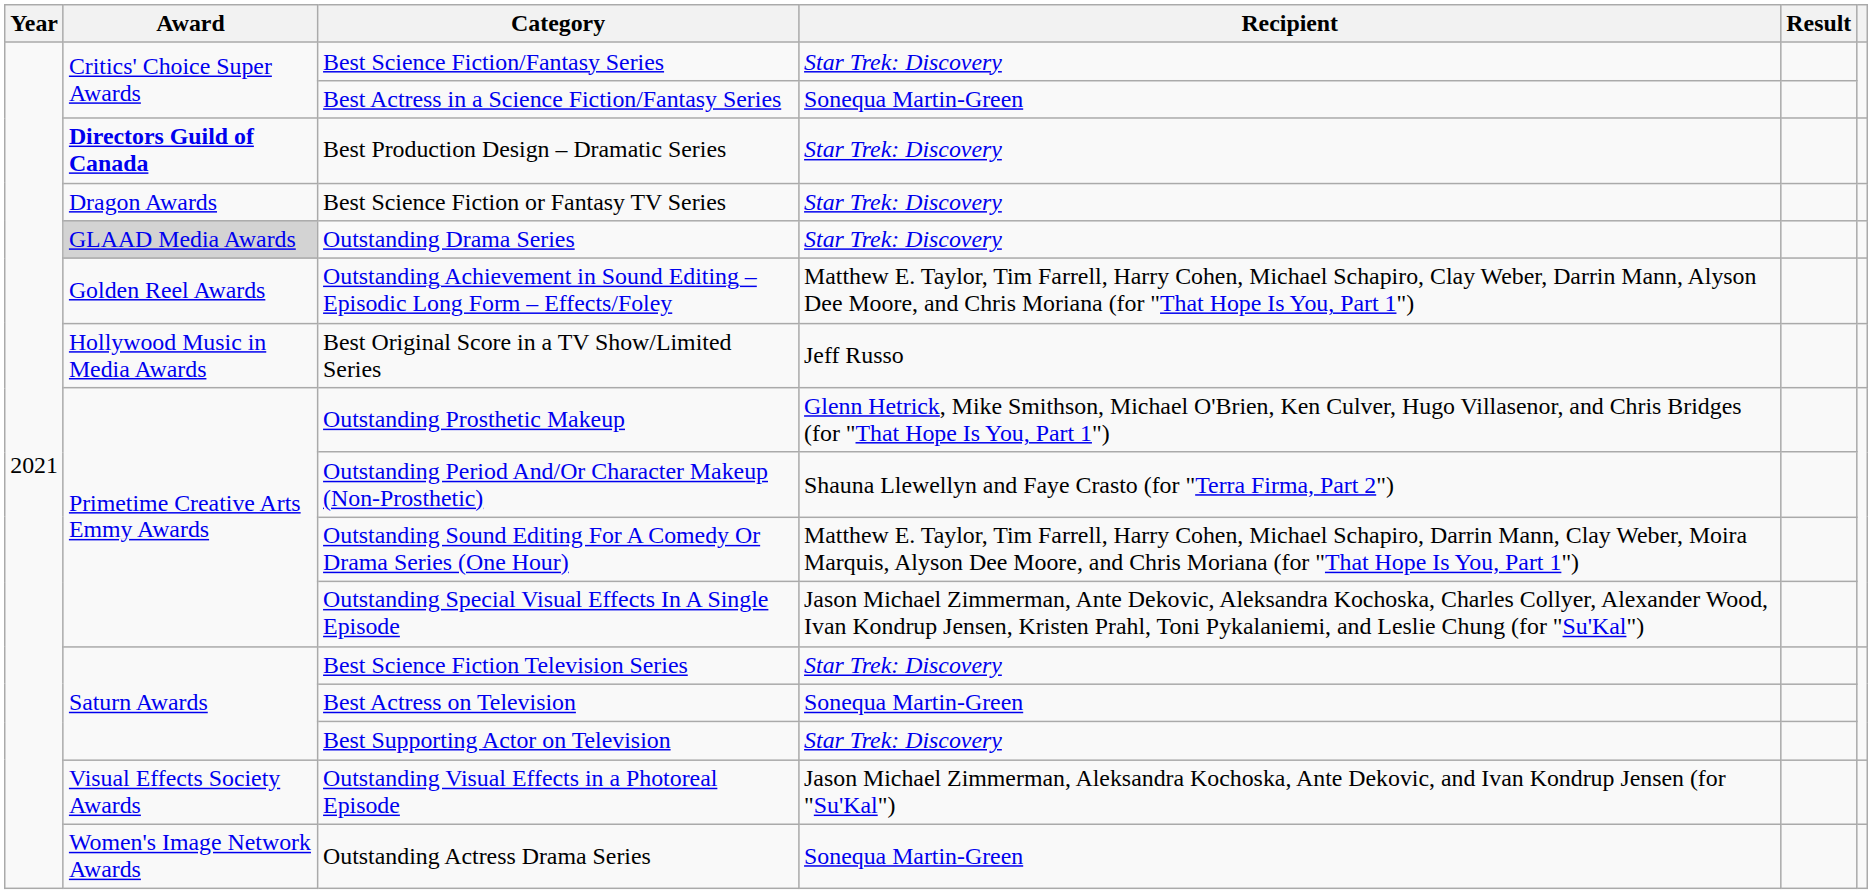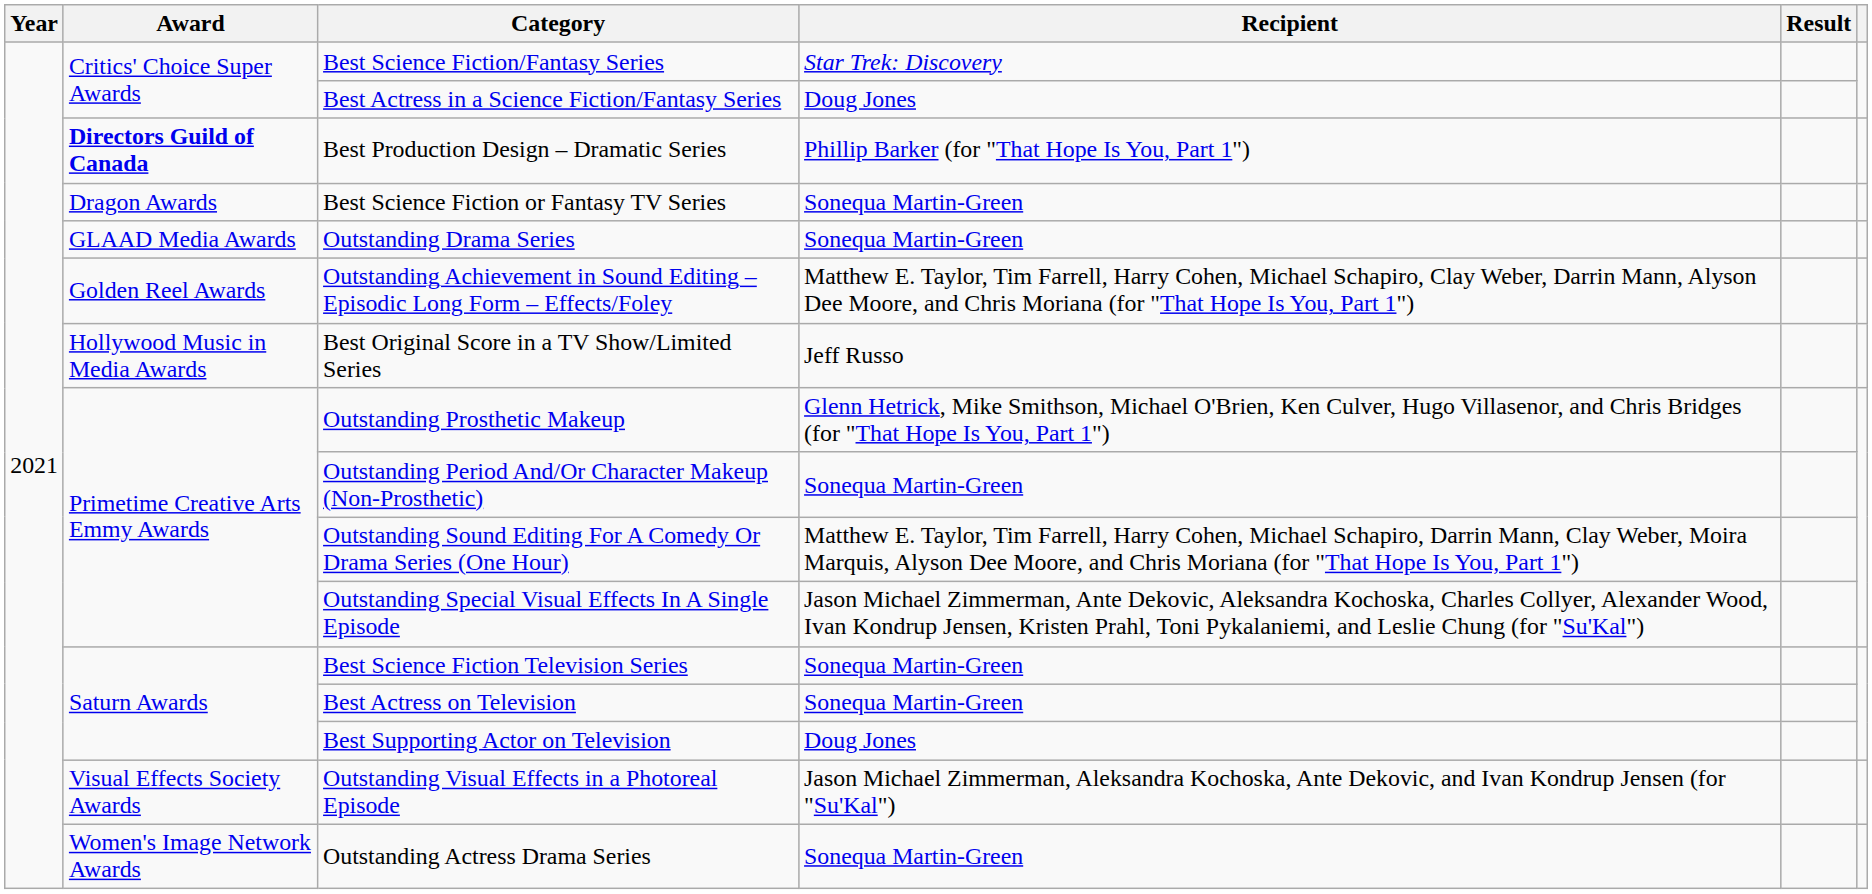 <table class="wikitable sortable" style="width: 99%;">
 <tr>
 <th>Year</th>
 <th>Award</th>
 <th>Category</th>
 <th>Recipient</th>
 <th>Result</th>
 <th scope="col" class="unsortable"></th>
 </tr>
 <tr>
 <td rowspan="16">2021</td>
 <td rowspan="2"><a href='#'>Critics' Choice Super Awards</a></td>
 <td><a href='#'>Best Science Fiction/Fantasy Series</a></td>
 <td><em><a href='#'>Star Trek: Discovery</a></em></td>
 <td></td>
 <td style="text-align:center" rowspan="2"></td>
 </tr>
 <tr>
 <td><a href='#'>Best Actress in a Science Fiction/Fantasy Series</a></td>
-<td><a href='#'>Sonequa Martin-Green</a></td>
+<td><a href='#'>Doug Jones</a></td>
 <td></td>
 </tr>
 <tr>
 <td><strong><a href='#'>Directors Guild of Canada</a></strong></td>
 <td>Best Production Design – Dramatic Series</td>
-<td><em><a href='#'>Star Trek: Discovery</a></em></td>
+<td><a href='#'>Phillip Barker</a> (for "<a href='#'>That Hope Is You, Part 1</a>")</td>
 <td></td>
 <td style="text-align:center;"></td>
 </tr>
 <tr>
 <td scope="row"><a href='#'>Dragon Awards</a></td>
 <td>Best Science Fiction or Fantasy TV Series</td>
-<td><em><a href='#'>Star Trek: Discovery</a></em></td>
+<td><a href='#'>Sonequa Martin-Green</a></td>
 <td></td>
 <td style="text-align:center"></td>
 </tr>
 <tr>
-<td style="background: lightgrey;"><a href='#'>GLAAD Media Awards</a></td>
+<td><a href='#'>GLAAD Media Awards</a></td>
 <td><a href='#'>Outstanding Drama Series</a></td>
-<td><em><a href='#'>Star Trek: Discovery</a></em></td>
+<td><a href='#'>Sonequa Martin-Green</a></td>
 <td></td>
 <td style="text-align:center"></td>
 </tr>
 <tr>
 <td><a href='#'>Golden Reel Awards</a></td>
 <td><a href='#'>Outstanding Achievement in Sound Editing – Episodic Long Form – Effects/Foley</a></td>
 <td>Matthew E. Taylor, Tim Farrell, Harry Cohen, Michael Schapiro, Clay Weber, Darrin Mann, Alyson Dee Moore, and Chris Moriana (for "<a href='#'>That Hope Is You, Part 1</a>")</td>
 <td></td>
 <td style="text-align:center"></td>
 </tr>
 <tr>
 <td><a href='#'>Hollywood Music in Media Awards</a></td>
 <td>Best Original Score in a TV Show/Limited Series</td>
 <td>Jeff Russo</td>
 <td></td>
 <td style="text-align:center"></td>
 </tr>
 <tr>
 <td scope="row" rowspan="4"><a href='#'>Primetime Creative Arts Emmy Awards</a></td>
 <td><a href='#'>Outstanding Prosthetic Makeup</a></td>
 <td><a href='#'>Glenn Hetrick</a>, Mike Smithson, Michael O'Brien, Ken Culver, Hugo Villasenor, and Chris Bridges (for "<a href='#'>That Hope Is You, Part 1</a>")</td>
 <td></td>
 <td style="text-align:center" rowspan="4"></td>
 </tr>
 <tr>
 <td><a href='#'>Outstanding Period And/Or Character Makeup (Non-Prosthetic)</a></td>
-<td>Shauna Llewellyn and Faye Crasto (for "<a href='#'>Terra Firma, Part 2</a>")</td>
+<td><a href='#'>Sonequa Martin-Green</a></td>
 <td></td>
 </tr>
 <tr>
 <td><a href='#'>Outstanding Sound Editing For A Comedy Or Drama Series (One Hour)</a></td>
 <td>Matthew E. Taylor, Tim Farrell, Harry Cohen, Michael Schapiro, Darrin Mann, Clay Weber, Moira Marquis, Alyson Dee Moore, and Chris Moriana (for "<a href='#'>That Hope Is You, Part 1</a>")</td>
 <td></td>
 </tr>
 <tr>
 <td><a href='#'>Outstanding Special Visual Effects In A Single Episode</a></td>
 <td>Jason Michael Zimmerman, Ante Dekovic, Aleksandra Kochoska, Charles Collyer, Alexander Wood, Ivan Kondrup Jensen, Kristen Prahl, Toni Pykalaniemi, and Leslie Chung (for "<a href='#'>Su'Kal</a>")</td>
 <td></td>
 </tr>
 <tr>
 <td rowspan="3"><a href='#'>Saturn Awards</a></td>
 <td><a href='#'>Best Science Fiction Television Series</a></td>
-<td><em><a href='#'>Star Trek: Discovery</a></em></td>
+<td><a href='#'>Sonequa Martin-Green</a></td>
 <td></td>
 <td style="text-align:center" rowspan="3"></td>
 </tr>
 <tr>
 <td><a href='#'>Best Actress on Television</a></td>
 <td><a href='#'>Sonequa Martin-Green</a></td>
 <td></td>
 </tr>
 <tr>
 <td><a href='#'>Best Supporting Actor on Television</a></td>
-<td><em><a href='#'>Star Trek: Discovery</a></em></td>
+<td><a href='#'>Doug Jones</a></td>
 <td></td>
 </tr>
 <tr>
 <td><a href='#'>Visual Effects Society Awards</a></td>
 <td><a href='#'>Outstanding Visual Effects in a Photoreal Episode</a></td>
 <td>Jason Michael Zimmerman, Aleksandra Kochoska, Ante Dekovic, and Ivan Kondrup Jensen (for "<a href='#'>Su'Kal</a>")</td>
 <td></td>
 <td style="text-align:center"></td>
 </tr>
 <tr>
 <td><a href='#'>Women's Image Network Awards</a></td>
 <td>Outstanding Actress Drama Series</td>
 <td><a href='#'>Sonequa Martin-Green</a></td>
 <td></td>
 <td style="text-align:center"></td>
 </tr>
 </table>
